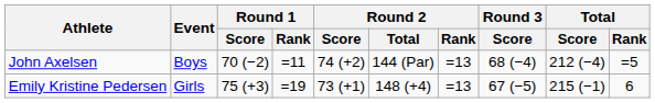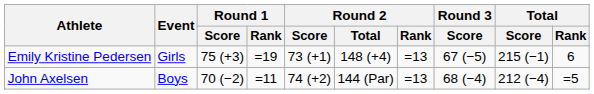 <table class="wikitable" style="font-size:90%">
 <tr>
 <th rowspan="2">Athlete</th>
 <th rowspan="2">Event</th>
 <th colspan="2">Round 1</th>
 <th colspan="3">Round 2</th>
 <th colspan="1">Round 3</th>
 <th colspan="2">Total</th>
 </tr>
 <tr style="font-size:95%">
 <th>Score</th>
 <th>Rank</th>
 <th>Score</th>
 <th>Total</th>
 <th>Rank</th>
 <th>Score</th>
 <th>Score</th>
 <th>Rank</th>
 </tr>
 <tr align=center>
+<td align=left><a href='#'>Emily Kristine Pedersen</a></td>
+<td align=left><a href='#'>Girls</a></td>
+<td>75 (+3)</td>
+<td>=19</td>
+<td>73 (+1)</td>
+<td>148 (+4)</td>
+<td>=13</td>
+<td>67 (−5)</td>
+<td>215 (−1)</td>
+<td>6</td>
+</tr>
+<tr align=center>
 <td align=left><a href='#'>John Axelsen</a></td>
 <td align=left><a href='#'>Boys</a></td>
 <td>70 (−2)</td>
 <td>=11</td>
 <td>74 (+2)</td>
 <td>144 (Par)</td>
 <td>=13</td>
 <td>68 (−4)</td>
 <td>212 (−4)</td>
 <td>=5</td>
 </tr>
-<tr align=center>
-<td align=left><a href='#'>Emily Kristine Pedersen</a></td>
-<td align=left><a href='#'>Girls</a></td>
-<td>75 (+3)</td>
-<td>=19</td>
-<td>73 (+1)</td>
-<td>148 (+4)</td>
-<td>=13</td>
-<td>67 (−5)</td>
-<td>215 (−1)</td>
-<td>6</td>
-</tr>
 </table>
